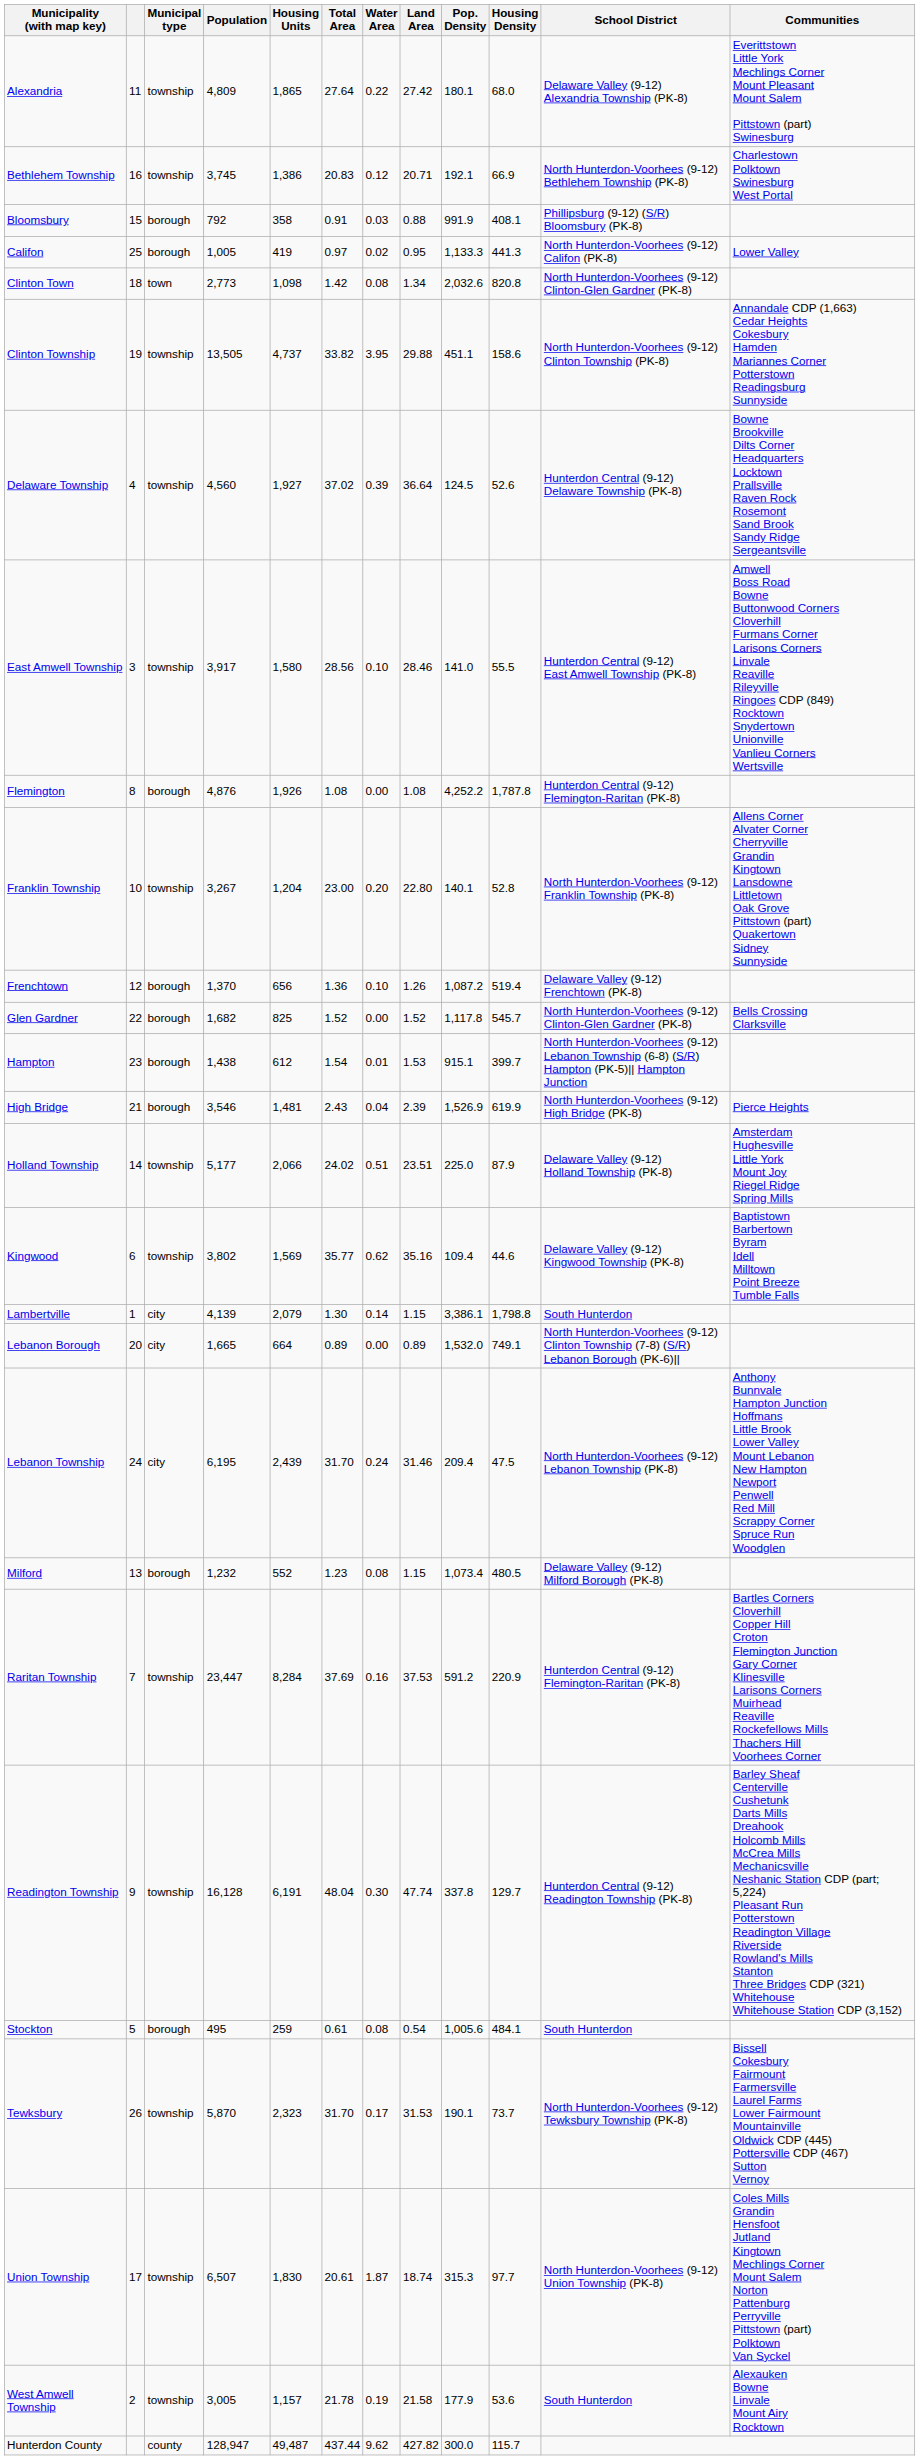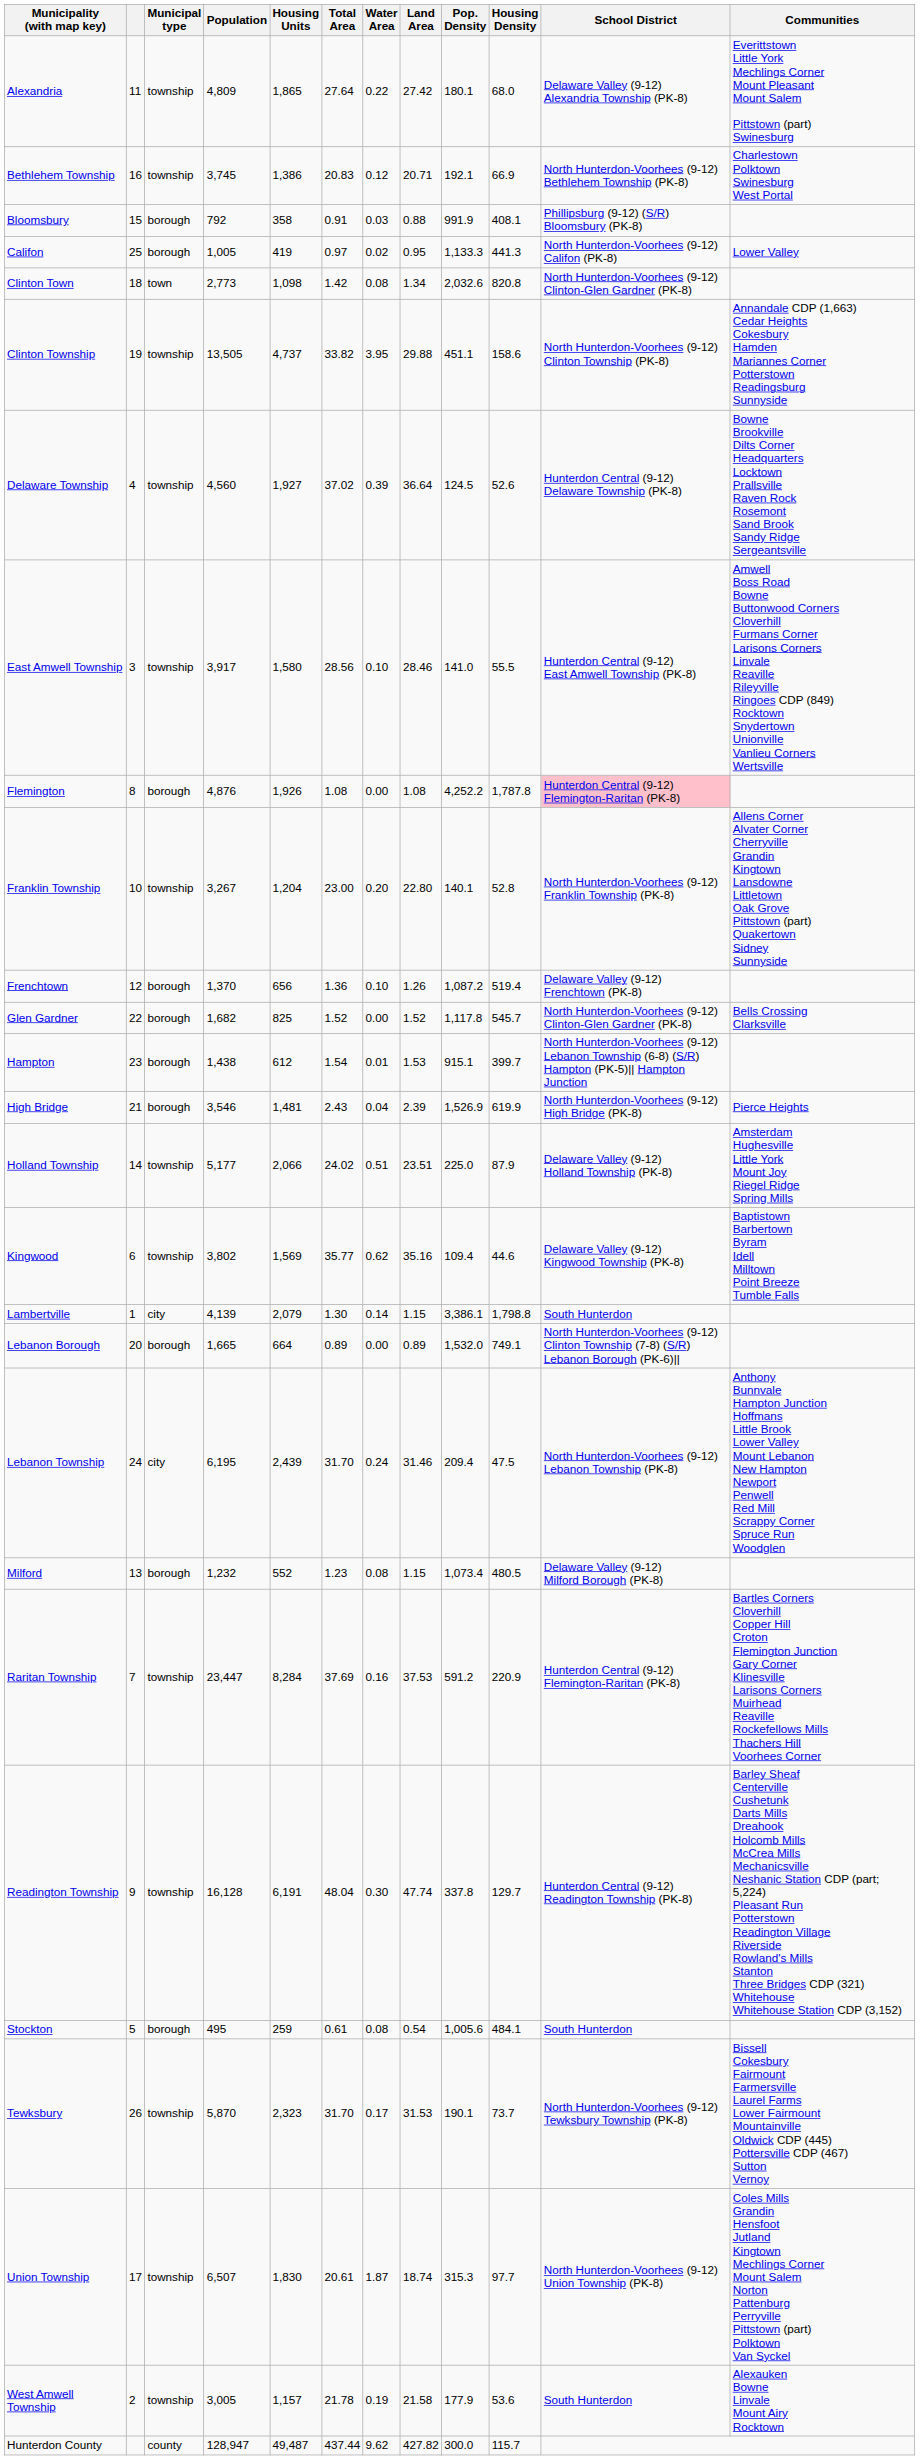 <table class="wikitable sortable">
 <tr>
 <th>Municipality<br>(with map key)</th>
 <th></th>
 <th>Municipal<br>type</th>
 <th>Population</th>
 <th>Housing<br>Units</th>
 <th>Total<br>Area</th>
 <th>Water<br>Area</th>
 <th>Land<br>Area</th>
 <th>Pop.<br>Density</th>
 <th>Housing<br>Density</th>
 <th>School District</th>
 <th>Communities</th>
 </tr>
 <tr>
 <td><a href='#'>Alexandria</a></td>
 <td>11</td>
 <td>township</td>
 <td>4,809</td>
 <td>1,865</td>
 <td>27.64</td>
 <td>0.22</td>
 <td>27.42</td>
 <td>180.1</td>
 <td>68.0</td>
 <td><a href='#'>Delaware Valley</a> (9-12)<br><a href='#'>Alexandria Township</a> (PK-8)</td>
 <td><a href='#'>Everittstown</a><br><a href='#'>Little York</a><br><a href='#'>Mechlings Corner</a><br><a href='#'>Mount Pleasant</a><br><a href='#'>Mount Salem</a><br><br><a href='#'>Pittstown</a> (part)<br><a href='#'>Swinesburg</a></td>
 </tr>
 <tr>
 <td><a href='#'>Bethlehem Township</a></td>
 <td>16</td>
 <td>township</td>
 <td>3,745</td>
 <td>1,386</td>
 <td>20.83</td>
 <td>0.12</td>
 <td>20.71</td>
 <td>192.1</td>
 <td>66.9</td>
 <td><a href='#'>North Hunterdon-Voorhees</a> (9-12)<br><a href='#'>Bethlehem Township</a> (PK-8)</td>
 <td><a href='#'>Charlestown</a><br><a href='#'>Polktown</a><br><a href='#'>Swinesburg</a><br><a href='#'>West Portal</a></td>
 </tr>
 <tr>
 <td><a href='#'>Bloomsbury</a></td>
 <td>15</td>
 <td>borough</td>
 <td>792</td>
 <td>358</td>
 <td>0.91</td>
 <td>0.03</td>
 <td>0.88</td>
 <td>991.9</td>
 <td>408.1</td>
 <td><a href='#'>Phillipsburg</a> (9-12) (<a href='#'>S/R</a>)<br><a href='#'>Bloomsbury</a> (PK-8)</td>
 <td></td>
 </tr>
 <tr>
 <td><a href='#'>Califon</a></td>
 <td>25</td>
 <td>borough</td>
 <td>1,005</td>
 <td>419</td>
 <td>0.97</td>
 <td>0.02</td>
 <td>0.95</td>
 <td>1,133.3</td>
 <td>441.3</td>
 <td><a href='#'>North Hunterdon-Voorhees</a> (9-12)<br><a href='#'>Califon</a> (PK-8)</td>
 <td><a href='#'>Lower Valley</a></td>
 </tr>
 <tr>
 <td><a href='#'>Clinton Town</a></td>
 <td>18</td>
 <td>town</td>
 <td>2,773</td>
 <td>1,098</td>
 <td>1.42</td>
 <td>0.08</td>
 <td>1.34</td>
 <td>2,032.6</td>
 <td>820.8</td>
 <td><a href='#'>North Hunterdon-Voorhees</a> (9-12)<br><a href='#'>Clinton-Glen Gardner</a> (PK-8)</td>
 <td></td>
 </tr>
 <tr>
 <td><a href='#'>Clinton Township</a></td>
 <td>19</td>
 <td>township</td>
 <td>13,505</td>
 <td>4,737</td>
 <td>33.82</td>
 <td>3.95</td>
 <td>29.88</td>
 <td>451.1</td>
 <td>158.6</td>
 <td><a href='#'>North Hunterdon-Voorhees</a> (9-12)<br><a href='#'>Clinton Township</a> (PK-8)</td>
 <td><a href='#'>Annandale</a> CDP (1,663)<br><a href='#'>Cedar Heights</a><br><a href='#'>Cokesbury</a><br><a href='#'>Hamden</a><br><a href='#'>Mariannes Corner</a><br><a href='#'>Potterstown</a><br><a href='#'>Readingsburg</a><br><a href='#'>Sunnyside</a></td>
 </tr>
 <tr>
 <td><a href='#'>Delaware Township</a></td>
 <td>4</td>
 <td>township</td>
 <td>4,560</td>
 <td>1,927</td>
 <td>37.02</td>
 <td>0.39</td>
 <td>36.64</td>
 <td>124.5</td>
 <td>52.6</td>
 <td><a href='#'>Hunterdon Central</a> (9-12)<br><a href='#'>Delaware Township</a> (PK-8)</td>
 <td><a href='#'>Bowne</a><br><a href='#'>Brookville</a><br><a href='#'>Dilts Corner</a><br><a href='#'>Headquarters</a><br><a href='#'>Locktown</a><br><a href='#'>Prallsville</a><br><a href='#'>Raven Rock</a><br><a href='#'>Rosemont</a><br><a href='#'>Sand Brook</a><br><a href='#'>Sandy Ridge</a><br><a href='#'>Sergeantsville</a></td>
 </tr>
 <tr>
 <td><a href='#'>East Amwell Township</a></td>
 <td>3</td>
 <td>township</td>
 <td>3,917</td>
 <td>1,580</td>
 <td>28.56</td>
 <td>0.10</td>
 <td>28.46</td>
 <td>141.0</td>
 <td>55.5</td>
 <td><a href='#'>Hunterdon Central</a> (9-12)<br><a href='#'>East Amwell Township</a> (PK-8)</td>
 <td><a href='#'>Amwell</a><br><a href='#'>Boss Road</a><br><a href='#'>Bowne</a><br><a href='#'>Buttonwood Corners</a><br><a href='#'>Cloverhill</a><br><a href='#'>Furmans Corner</a><br><a href='#'>Larisons Corners</a><br><a href='#'>Linvale</a><br><a href='#'>Reaville</a><br><a href='#'>Rileyville</a><br><a href='#'>Ringoes</a> CDP (849)<br><a href='#'>Rocktown</a><br><a href='#'>Snydertown</a><br><a href='#'>Unionville</a><br><a href='#'>Vanlieu Corners</a><br><a href='#'>Wertsville</a></td>
 </tr>
 <tr>
 <td><a href='#'>Flemington</a></td>
 <td>8</td>
 <td>borough</td>
 <td>4,876</td>
 <td>1,926</td>
 <td>1.08</td>
 <td>0.00</td>
 <td>1.08</td>
 <td>4,252.2</td>
 <td>1,787.8</td>
-<td><a href='#'>Hunterdon Central</a> (9-12)<br><a href='#'>Flemington-Raritan</a> (PK-8)</td>
+<td style="background: pink;"><a href='#'>Hunterdon Central</a> (9-12)<br><a href='#'>Flemington-Raritan</a> (PK-8)</td>
 <td></td>
 </tr>
 <tr>
 <td><a href='#'>Franklin Township</a></td>
 <td>10</td>
 <td>township</td>
 <td>3,267</td>
 <td>1,204</td>
 <td>23.00</td>
 <td>0.20</td>
 <td>22.80</td>
 <td>140.1</td>
 <td>52.8</td>
 <td><a href='#'>North Hunterdon-Voorhees</a> (9-12)<br><a href='#'>Franklin Township</a> (PK-8)</td>
 <td><a href='#'>Allens Corner</a><br><a href='#'>Alvater Corner</a><br><a href='#'>Cherryville</a><br><a href='#'>Grandin</a><br><a href='#'>Kingtown</a><br><a href='#'>Lansdowne</a><br><a href='#'>Littletown</a><br><a href='#'>Oak Grove</a><br><a href='#'>Pittstown</a> (part)<br><a href='#'>Quakertown</a><br><a href='#'>Sidney</a><br><a href='#'>Sunnyside</a></td>
 </tr>
 <tr>
 <td><a href='#'>Frenchtown</a></td>
 <td>12</td>
 <td>borough</td>
 <td>1,370</td>
 <td>656</td>
 <td>1.36</td>
 <td>0.10</td>
 <td>1.26</td>
 <td>1,087.2</td>
 <td>519.4</td>
 <td><a href='#'>Delaware Valley</a> (9-12)<br><a href='#'>Frenchtown</a> (PK-8)</td>
 <td></td>
 </tr>
 <tr>
 <td><a href='#'>Glen Gardner</a></td>
 <td>22</td>
 <td>borough</td>
 <td>1,682</td>
 <td>825</td>
 <td>1.52</td>
 <td>0.00</td>
 <td>1.52</td>
 <td>1,117.8</td>
 <td>545.7</td>
 <td><a href='#'>North Hunterdon-Voorhees</a> (9-12)<br><a href='#'>Clinton-Glen Gardner</a> (PK-8)</td>
 <td><a href='#'>Bells Crossing</a><br><a href='#'>Clarksville</a></td>
 </tr>
 <tr>
 <td><a href='#'>Hampton</a></td>
 <td>23</td>
 <td>borough</td>
 <td>1,438</td>
 <td>612</td>
 <td>1.54</td>
 <td>0.01</td>
 <td>1.53</td>
 <td>915.1</td>
 <td>399.7</td>
 <td><a href='#'>North Hunterdon-Voorhees</a> (9-12)<br><a href='#'>Lebanon Township</a> (6-8) (<a href='#'>S/R</a>)<br><a href='#'>Hampton</a> (PK-5)|| <a href='#'>Hampton Junction</a></td>
 </tr>
 <tr>
 <td><a href='#'>High Bridge</a></td>
 <td>21</td>
 <td>borough</td>
 <td>3,546</td>
 <td>1,481</td>
 <td>2.43</td>
 <td>0.04</td>
 <td>2.39</td>
 <td>1,526.9</td>
 <td>619.9</td>
 <td><a href='#'>North Hunterdon-Voorhees</a> (9-12)<br><a href='#'>High Bridge</a> (PK-8)</td>
 <td><a href='#'>Pierce Heights</a></td>
 </tr>
 <tr>
 <td><a href='#'>Holland Township</a></td>
 <td>14</td>
 <td>township</td>
 <td>5,177</td>
 <td>2,066</td>
 <td>24.02</td>
 <td>0.51</td>
 <td>23.51</td>
 <td>225.0</td>
 <td>87.9</td>
 <td><a href='#'>Delaware Valley</a> (9-12)<br><a href='#'>Holland Township</a> (PK-8)</td>
 <td><a href='#'>Amsterdam</a><br><a href='#'>Hughesville</a><br><a href='#'>Little York</a><br><a href='#'>Mount Joy</a><br><a href='#'>Riegel Ridge</a><br><a href='#'>Spring Mills</a></td>
 </tr>
 <tr>
 <td><a href='#'>Kingwood</a></td>
 <td>6</td>
 <td>township</td>
 <td>3,802</td>
 <td>1,569</td>
 <td>35.77</td>
 <td>0.62</td>
 <td>35.16</td>
 <td>109.4</td>
 <td>44.6</td>
 <td><a href='#'>Delaware Valley</a> (9-12)<br><a href='#'>Kingwood Township</a> (PK-8)</td>
 <td><a href='#'>Baptistown</a><br><a href='#'>Barbertown</a><br><a href='#'>Byram</a><br><a href='#'>Idell</a><br><a href='#'>Milltown</a><br><a href='#'>Point Breeze</a><br><a href='#'>Tumble Falls</a></td>
 </tr>
 <tr>
 <td><a href='#'>Lambertville</a></td>
 <td>1</td>
 <td>city</td>
 <td>4,139</td>
 <td>2,079</td>
 <td>1.30</td>
 <td>0.14</td>
 <td>1.15</td>
 <td>3,386.1</td>
 <td>1,798.8</td>
 <td><a href='#'>South Hunterdon</a></td>
 <td></td>
 </tr>
 <tr>
 <td><a href='#'>Lebanon Borough</a></td>
 <td>20</td>
-<td>city</td>
+<td>borough</td>
 <td>1,665</td>
 <td>664</td>
 <td>0.89</td>
 <td>0.00</td>
 <td>0.89</td>
 <td>1,532.0</td>
 <td>749.1</td>
 <td><a href='#'>North Hunterdon-Voorhees</a> (9-12)<br><a href='#'>Clinton Township</a> (7-8) (<a href='#'>S/R</a>)<br><a href='#'>Lebanon Borough</a> (PK-6)||</td>
 </tr>
 <tr>
 <td><a href='#'>Lebanon Township</a></td>
 <td>24</td>
 <td>city</td>
 <td>6,195</td>
 <td>2,439</td>
 <td>31.70</td>
 <td>0.24</td>
 <td>31.46</td>
 <td>209.4</td>
 <td>47.5</td>
 <td><a href='#'>North Hunterdon-Voorhees</a> (9-12)<br><a href='#'>Lebanon Township</a> (PK-8)</td>
 <td><a href='#'>Anthony</a><br><a href='#'>Bunnvale</a><br><a href='#'>Hampton Junction</a><br><a href='#'>Hoffmans</a><br><a href='#'>Little Brook</a><br><a href='#'>Lower Valley</a><br><a href='#'>Mount Lebanon</a><br><a href='#'>New Hampton</a><br><a href='#'>Newport</a><br><a href='#'>Penwell</a><br><a href='#'>Red Mill</a><br><a href='#'>Scrappy Corner</a><br><a href='#'>Spruce Run</a><br><a href='#'>Woodglen</a></td>
 </tr>
 <tr>
 <td><a href='#'>Milford</a></td>
 <td>13</td>
 <td>borough</td>
 <td>1,232</td>
 <td>552</td>
 <td>1.23</td>
 <td>0.08</td>
 <td>1.15</td>
 <td>1,073.4</td>
 <td>480.5</td>
 <td><a href='#'>Delaware Valley</a> (9-12)<br><a href='#'>Milford Borough</a> (PK-8)</td>
 <td></td>
 </tr>
 <tr>
 <td><a href='#'>Raritan Township</a></td>
 <td>7</td>
 <td>township</td>
 <td>23,447</td>
 <td>8,284</td>
 <td>37.69</td>
 <td>0.16</td>
 <td>37.53</td>
 <td>591.2</td>
 <td>220.9</td>
 <td><a href='#'>Hunterdon Central</a> (9-12)<br><a href='#'>Flemington-Raritan</a> (PK-8)</td>
 <td><a href='#'>Bartles Corners</a><br><a href='#'>Cloverhill</a><br><a href='#'>Copper Hill</a><br><a href='#'>Croton</a><br><a href='#'>Flemington Junction</a><br><a href='#'>Gary Corner</a><br><a href='#'>Klinesville</a><br><a href='#'>Larisons Corners</a><br><a href='#'>Muirhead</a><br><a href='#'>Reaville</a><br><a href='#'>Rockefellows Mills</a><br><a href='#'>Thachers Hill</a><br><a href='#'>Voorhees Corner</a></td>
 </tr>
 <tr>
 <td><a href='#'>Readington Township</a></td>
 <td>9</td>
 <td>township</td>
 <td>16,128</td>
 <td>6,191</td>
 <td>48.04</td>
 <td>0.30</td>
 <td>47.74</td>
 <td>337.8</td>
 <td>129.7</td>
 <td><a href='#'>Hunterdon Central</a> (9-12)<br><a href='#'>Readington Township</a> (PK-8)</td>
 <td><a href='#'>Barley Sheaf</a><br><a href='#'>Centerville</a><br><a href='#'>Cushetunk</a><br><a href='#'>Darts Mills</a><br><a href='#'>Dreahook</a><br><a href='#'>Holcomb Mills</a><br><a href='#'>McCrea Mills</a><br><a href='#'>Mechanicsville</a><br><a href='#'>Neshanic Station</a> CDP (part; 5,224)<br><a href='#'>Pleasant Run</a><br><a href='#'>Potterstown</a><br><a href='#'>Readington Village</a><br><a href='#'>Riverside</a><br><a href='#'>Rowland's Mills</a><br><a href='#'>Stanton</a><br><a href='#'>Three Bridges</a> CDP (321)<br><a href='#'>Whitehouse</a><br><a href='#'>Whitehouse Station</a> CDP (3,152)</td>
 </tr>
 <tr>
 <td><a href='#'>Stockton</a></td>
 <td>5</td>
 <td>borough</td>
 <td>495</td>
 <td>259</td>
 <td>0.61</td>
 <td>0.08</td>
 <td>0.54</td>
 <td>1,005.6</td>
 <td>484.1</td>
 <td><a href='#'>South Hunterdon</a></td>
 <td></td>
 </tr>
 <tr>
 <td><a href='#'>Tewksbury</a></td>
 <td>26</td>
 <td>township</td>
 <td>5,870</td>
 <td>2,323</td>
 <td>31.70</td>
 <td>0.17</td>
 <td>31.53</td>
 <td>190.1</td>
 <td>73.7</td>
 <td><a href='#'>North Hunterdon-Voorhees</a> (9-12)<br><a href='#'>Tewksbury Township</a> (PK-8)</td>
 <td><a href='#'>Bissell</a><br><a href='#'>Cokesbury</a><br><a href='#'>Fairmount</a><br><a href='#'>Farmersville</a><br><a href='#'>Laurel Farms</a><br><a href='#'>Lower Fairmount</a><br><a href='#'>Mountainville</a><br><a href='#'>Oldwick</a> CDP (445)<br><a href='#'>Pottersville</a> CDP (467)<br><a href='#'>Sutton</a><br><a href='#'>Vernoy</a></td>
 </tr>
 <tr>
 <td><a href='#'>Union Township</a></td>
 <td>17</td>
 <td>township</td>
 <td>6,507</td>
 <td>1,830</td>
 <td>20.61</td>
 <td>1.87</td>
 <td>18.74</td>
 <td>315.3</td>
 <td>97.7</td>
 <td><a href='#'>North Hunterdon-Voorhees</a> (9-12)<br><a href='#'>Union Township</a> (PK-8)</td>
 <td><a href='#'>Coles Mills</a><br><a href='#'>Grandin</a><br><a href='#'>Hensfoot</a><br><a href='#'>Jutland</a><br><a href='#'>Kingtown</a><br><a href='#'>Mechlings Corner</a><br><a href='#'>Mount Salem</a><br><a href='#'>Norton</a><br><a href='#'>Pattenburg</a><br><a href='#'>Perryville</a><br><a href='#'>Pittstown</a> (part)<br><a href='#'>Polktown</a><br><a href='#'>Van Syckel</a></td>
 </tr>
 <tr>
 <td><a href='#'>West Amwell Township</a></td>
 <td>2</td>
 <td>township</td>
 <td>3,005</td>
 <td>1,157</td>
 <td>21.78</td>
 <td>0.19</td>
 <td>21.58</td>
 <td>177.9</td>
 <td>53.6</td>
 <td><a href='#'>South Hunterdon</a></td>
 <td><a href='#'>Alexauken</a><br><a href='#'>Bowne</a><br><a href='#'>Linvale</a><br><a href='#'>Mount Airy</a><br><a href='#'>Rocktown</a></td>
 </tr>
 <tr>
 <td>Hunterdon County</td>
 <td></td>
 <td>county</td>
 <td>128,947</td>
 <td>49,487</td>
 <td>437.44</td>
 <td>9.62</td>
 <td>427.82</td>
 <td>300.0</td>
 <td>115.7</td>
 </tr>
 </table>
